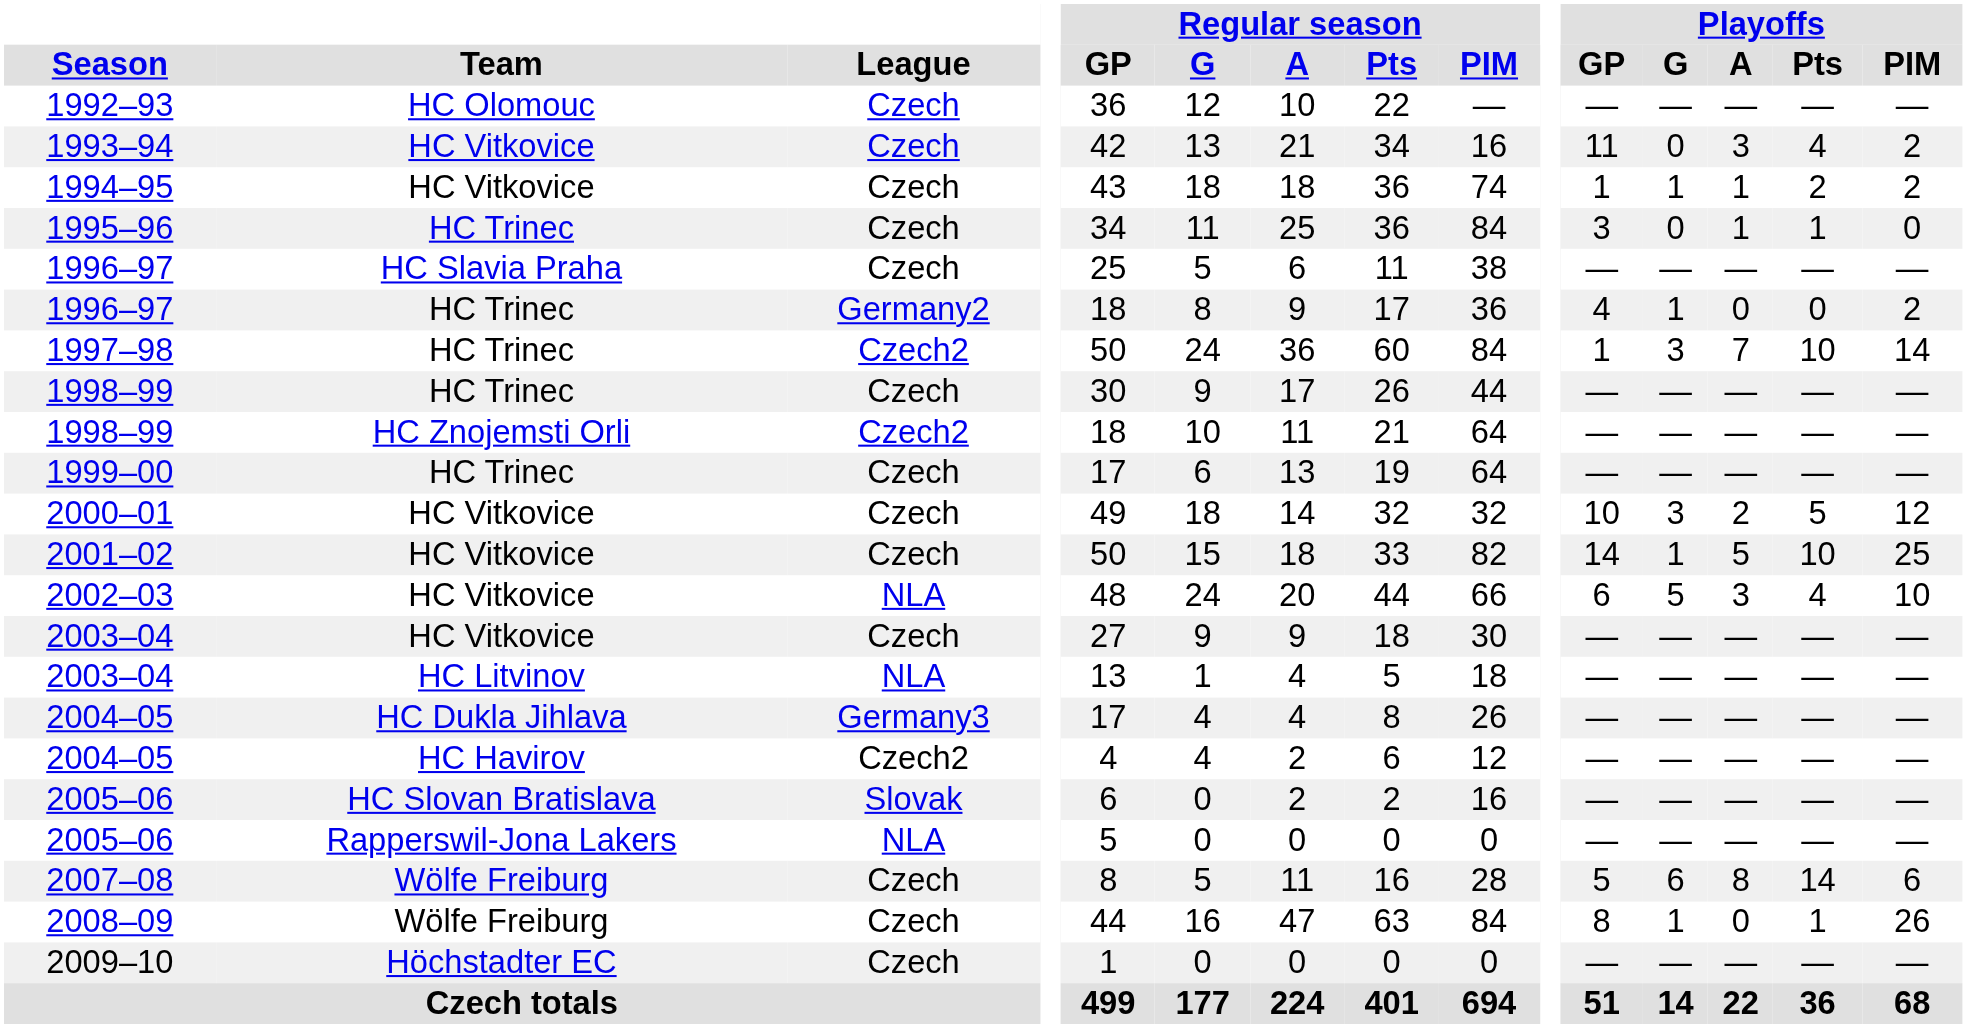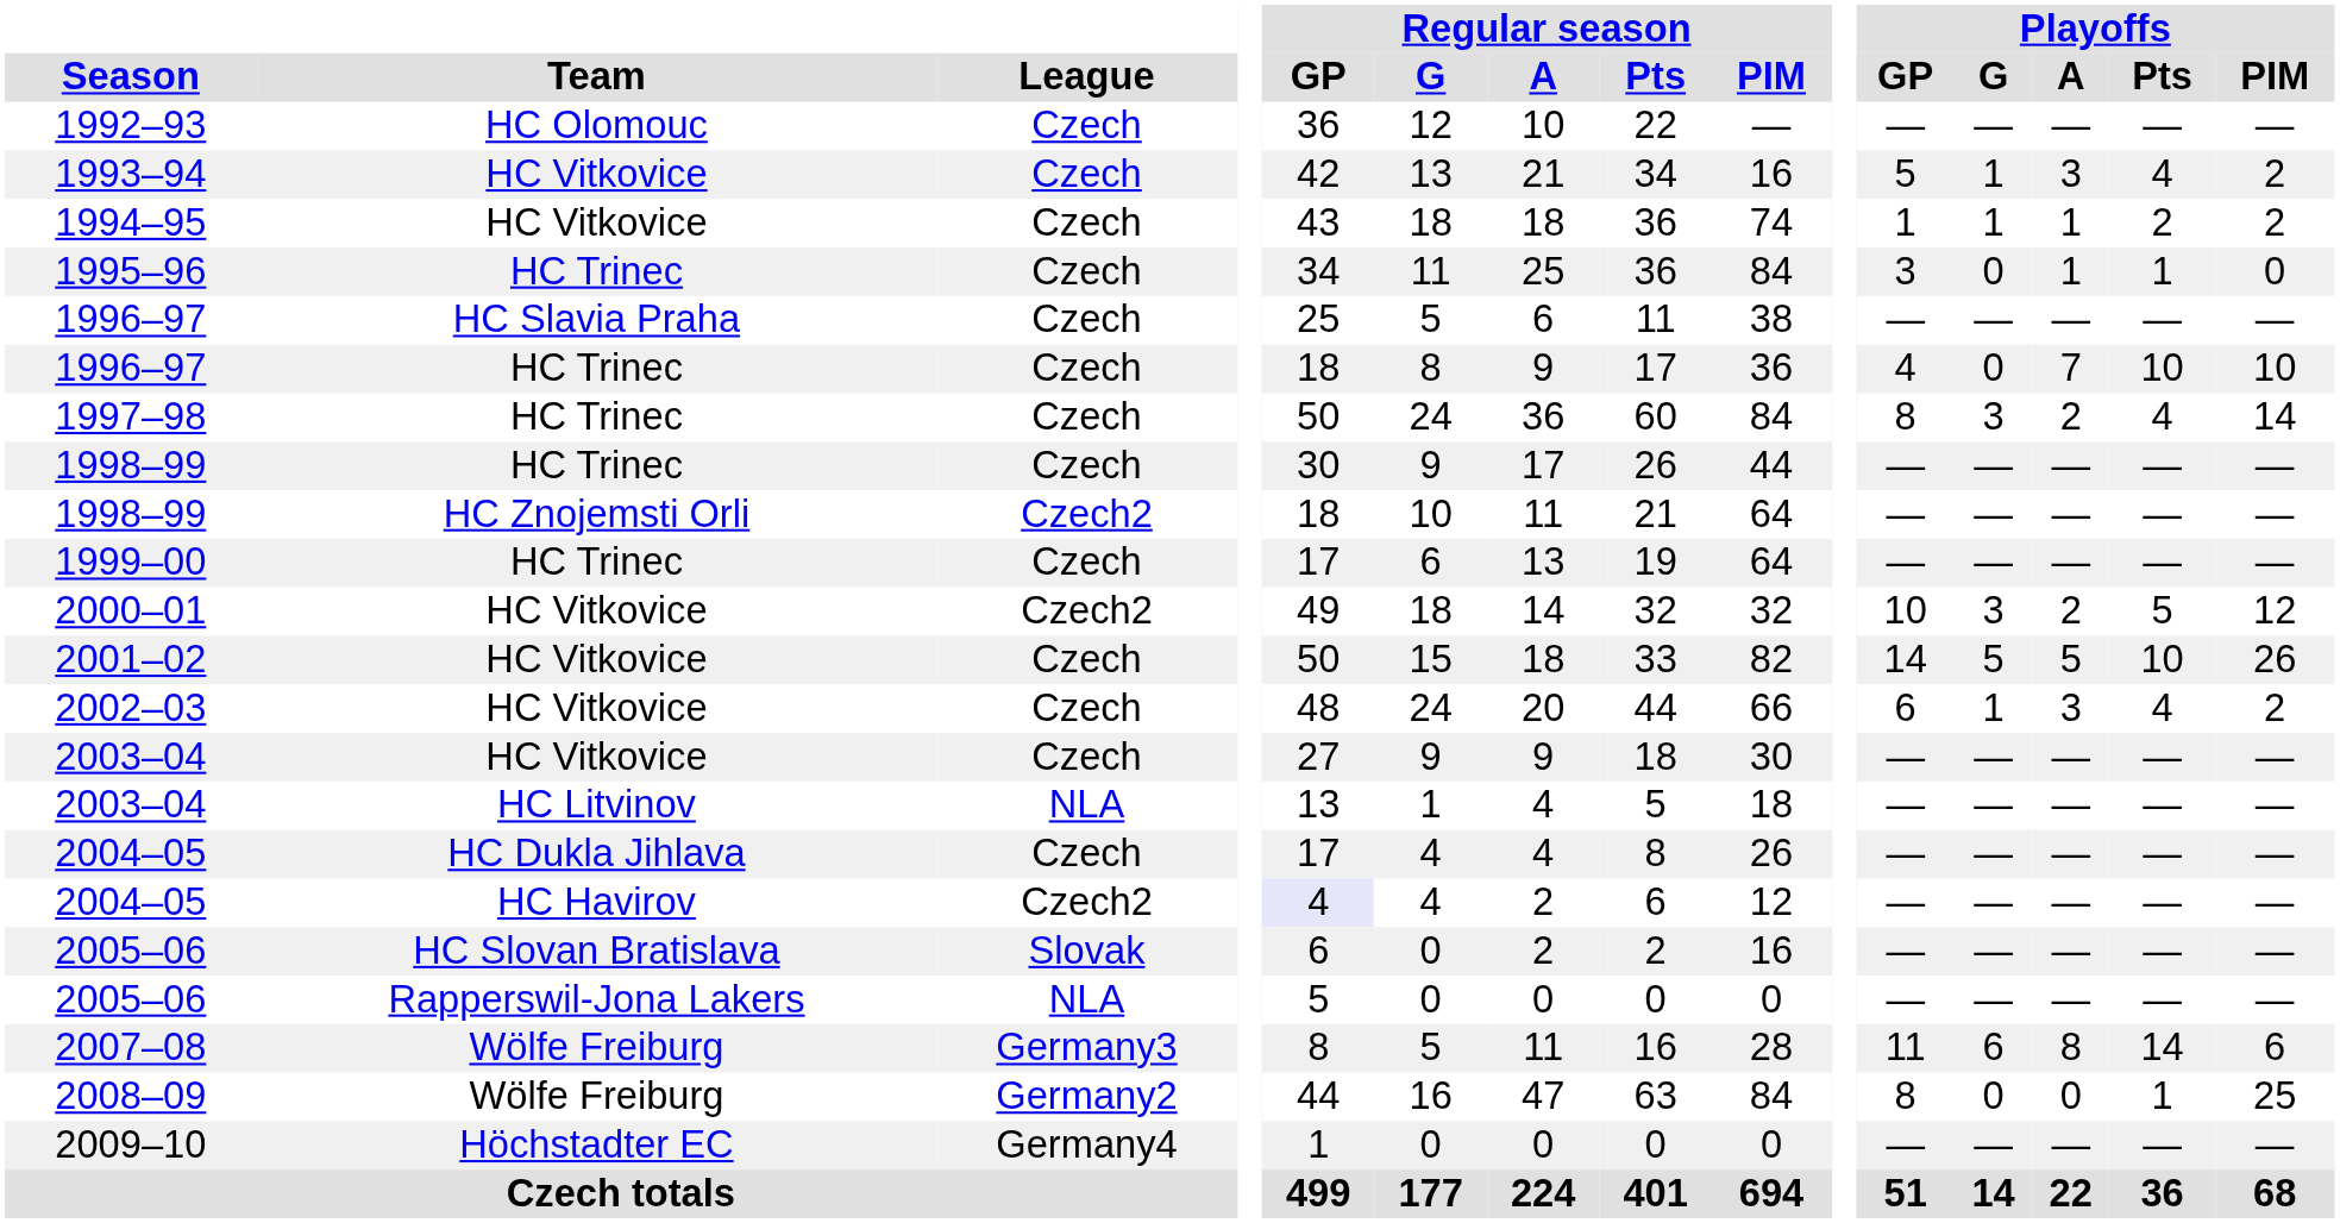 <table border="0" cellpadding="1" cellspacing="0" style="text-align:center; width:60em">
 <tr bgcolor="#e0e0e0">
 <th colspan="3" bgcolor="#ffffff"> </th>
 <th rowspan="99" bgcolor="#ffffff"> </th>
 <th colspan="5"><a href='#'>Regular season</a></th>
 <th rowspan="99" bgcolor="#ffffff"> </th>
 <th colspan="5"><a href='#'>Playoffs</a></th>
 </tr>
 <tr bgcolor="#e0e0e0">
 <th><a href='#'>Season</a></th>
 <th>Team</th>
 <th>League</th>
 <th>GP</th>
 <th><a href='#'>G</a></th>
 <th><a href='#'>A</a></th>
 <th><a href='#'>Pts</a></th>
 <th><a href='#'>PIM</a></th>
 <th>GP</th>
 <th>G</th>
 <th>A</th>
 <th>Pts</th>
 <th>PIM</th>
 </tr>
 <tr>
 <td><a href='#'>1992–93</a></td>
 <td><a href='#'>HC Olomouc</a></td>
 <td><a href='#'>Czech</a></td>
 <td>36</td>
 <td>12</td>
 <td>10</td>
 <td>22</td>
 <td>—</td>
 <td>—</td>
 <td>—</td>
 <td>—</td>
 <td>—</td>
 <td>—</td>
 </tr>
 <tr bgcolor="#f0f0f0">
 <td><a href='#'>1993–94</a></td>
 <td><a href='#'>HC Vitkovice</a></td>
 <td><a href='#'>Czech</a></td>
 <td>42</td>
 <td>13</td>
 <td>21</td>
 <td>34</td>
 <td>16</td>
-<td>11</td>
-<td>0</td>
+<td>5</td>
+<td>1</td>
 <td>3</td>
 <td>4</td>
 <td>2</td>
 </tr>
 <tr>
 <td><a href='#'>1994–95</a></td>
 <td>HC Vitkovice</td>
 <td>Czech</td>
 <td>43</td>
 <td>18</td>
 <td>18</td>
 <td>36</td>
 <td>74</td>
 <td>1</td>
 <td>1</td>
 <td>1</td>
 <td>2</td>
 <td>2</td>
 </tr>
 <tr bgcolor="#f0f0f0">
 <td><a href='#'>1995–96</a></td>
 <td><a href='#'>HC Trinec</a></td>
 <td>Czech</td>
 <td>34</td>
 <td>11</td>
 <td>25</td>
 <td>36</td>
 <td>84</td>
 <td>3</td>
 <td>0</td>
 <td>1</td>
 <td>1</td>
 <td>0</td>
 </tr>
 <tr>
 <td><a href='#'>1996–97</a></td>
 <td><a href='#'>HC Slavia Praha</a></td>
 <td>Czech</td>
 <td>25</td>
 <td>5</td>
 <td>6</td>
 <td>11</td>
 <td>38</td>
 <td>—</td>
 <td>—</td>
 <td>—</td>
 <td>—</td>
 <td>—</td>
 </tr>
 <tr bgcolor="#f0f0f0">
 <td><a href='#'>1996–97</a></td>
 <td>HC Trinec</td>
-<td><a href='#'>Germany2</a></td>
+<td>Czech</td>
 <td>18</td>
 <td>8</td>
 <td>9</td>
 <td>17</td>
 <td>36</td>
 <td>4</td>
-<td>1</td>
 <td>0</td>
-<td>0</td>
-<td>2</td>
+<td>7</td>
+<td>10</td>
+<td>10</td>
 </tr>
 <tr>
 <td><a href='#'>1997–98</a></td>
 <td>HC Trinec</td>
-<td><a href='#'>Czech2</a></td>
+<td>Czech</td>
 <td>50</td>
 <td>24</td>
 <td>36</td>
 <td>60</td>
 <td>84</td>
-<td>1</td>
+<td>8</td>
 <td>3</td>
-<td>7</td>
-<td>10</td>
+<td>2</td>
+<td>4</td>
 <td>14</td>
 </tr>
 <tr bgcolor="#f0f0f0">
 <td><a href='#'>1998–99</a></td>
 <td>HC Trinec</td>
 <td>Czech</td>
 <td>30</td>
 <td>9</td>
 <td>17</td>
 <td>26</td>
 <td>44</td>
 <td>—</td>
 <td>—</td>
 <td>—</td>
 <td>—</td>
 <td>—</td>
 </tr>
 <tr>
 <td><a href='#'>1998–99</a></td>
 <td><a href='#'>HC Znojemsti Orli</a></td>
 <td><a href='#'>Czech2</a></td>
 <td>18</td>
 <td>10</td>
 <td>11</td>
 <td>21</td>
 <td>64</td>
 <td>—</td>
 <td>—</td>
 <td>—</td>
 <td>—</td>
 <td>—</td>
 </tr>
 <tr bgcolor="#f0f0f0">
 <td><a href='#'>1999–00</a></td>
 <td>HC Trinec</td>
 <td>Czech</td>
 <td>17</td>
 <td>6</td>
 <td>13</td>
 <td>19</td>
 <td>64</td>
 <td>—</td>
 <td>—</td>
 <td>—</td>
 <td>—</td>
 <td>—</td>
 </tr>
 <tr>
 <td><a href='#'>2000–01</a></td>
 <td>HC Vitkovice</td>
-<td>Czech</td>
+<td>Czech2</td>
 <td>49</td>
 <td>18</td>
 <td>14</td>
 <td>32</td>
 <td>32</td>
 <td>10</td>
 <td>3</td>
 <td>2</td>
 <td>5</td>
 <td>12</td>
 </tr>
 <tr bgcolor="#f0f0f0">
 <td><a href='#'>2001–02</a></td>
 <td>HC Vitkovice</td>
 <td>Czech</td>
 <td>50</td>
 <td>15</td>
 <td>18</td>
 <td>33</td>
 <td>82</td>
 <td>14</td>
-<td>1</td>
+<td>5</td>
 <td>5</td>
 <td>10</td>
-<td>25</td>
+<td>26</td>
 </tr>
 <tr>
 <td><a href='#'>2002–03</a></td>
 <td>HC Vitkovice</td>
-<td><a href='#'>NLA</a></td>
+<td>Czech</td>
 <td>48</td>
 <td>24</td>
 <td>20</td>
 <td>44</td>
 <td>66</td>
 <td>6</td>
-<td>5</td>
+<td>1</td>
 <td>3</td>
 <td>4</td>
-<td>10</td>
+<td>2</td>
 </tr>
 <tr bgcolor="#f0f0f0">
 <td><a href='#'>2003–04</a></td>
 <td>HC Vitkovice</td>
 <td>Czech</td>
 <td>27</td>
 <td>9</td>
 <td>9</td>
 <td>18</td>
 <td>30</td>
 <td>—</td>
 <td>—</td>
 <td>—</td>
 <td>—</td>
 <td>—</td>
 </tr>
 <tr>
 <td><a href='#'>2003–04</a></td>
 <td><a href='#'>HC Litvinov</a></td>
 <td><a href='#'>NLA</a></td>
 <td>13</td>
 <td>1</td>
 <td>4</td>
 <td>5</td>
 <td>18</td>
 <td>—</td>
 <td>—</td>
 <td>—</td>
 <td>—</td>
 <td>—</td>
 </tr>
 <tr bgcolor="#f0f0f0">
 <td><a href='#'>2004–05</a></td>
 <td><a href='#'>HC Dukla Jihlava</a></td>
-<td><a href='#'>Germany3</a></td>
+<td>Czech</td>
 <td>17</td>
 <td>4</td>
 <td>4</td>
 <td>8</td>
 <td>26</td>
 <td>—</td>
 <td>—</td>
 <td>—</td>
 <td>—</td>
 <td>—</td>
 </tr>
 <tr>
 <td><a href='#'>2004–05</a></td>
 <td><a href='#'>HC Havirov</a></td>
 <td>Czech2</td>
-<td>4</td>
+<td style="background: lavender;">4</td>
 <td>4</td>
 <td>2</td>
 <td>6</td>
 <td>12</td>
 <td>—</td>
 <td>—</td>
 <td>—</td>
 <td>—</td>
 <td>—</td>
 </tr>
 <tr bgcolor="#f0f0f0">
 <td><a href='#'>2005–06</a></td>
 <td><a href='#'>HC Slovan Bratislava</a></td>
 <td><a href='#'>Slovak</a></td>
 <td>6</td>
 <td>0</td>
 <td>2</td>
 <td>2</td>
 <td>16</td>
 <td>—</td>
 <td>—</td>
 <td>—</td>
 <td>—</td>
 <td>—</td>
 </tr>
 <tr>
 <td><a href='#'>2005–06</a></td>
 <td><a href='#'>Rapperswil-Jona Lakers</a></td>
 <td><a href='#'>NLA</a></td>
 <td>5</td>
 <td>0</td>
 <td>0</td>
 <td>0</td>
 <td>0</td>
 <td>—</td>
 <td>—</td>
 <td>—</td>
 <td>—</td>
 <td>—</td>
 </tr>
 <tr bgcolor="#f0f0f0">
 <td><a href='#'>2007–08</a></td>
 <td><a href='#'>Wölfe Freiburg</a></td>
-<td>Czech</td>
+<td><a href='#'>Germany3</a></td>
 <td>8</td>
 <td>5</td>
 <td>11</td>
 <td>16</td>
 <td>28</td>
-<td>5</td>
+<td>11</td>
 <td>6</td>
 <td>8</td>
 <td>14</td>
 <td>6</td>
 </tr>
 <tr>
 <td><a href='#'>2008–09</a></td>
 <td>Wölfe Freiburg</td>
-<td>Czech</td>
+<td><a href='#'>Germany2</a></td>
 <td>44</td>
 <td>16</td>
 <td>47</td>
 <td>63</td>
 <td>84</td>
 <td>8</td>
-<td>1</td>
+<td>0</td>
 <td>0</td>
 <td>1</td>
-<td>26</td>
+<td>25</td>
 </tr>
 <tr bgcolor="#f0f0f0">
 <td>2009–10</td>
 <td><a href='#'>Höchstadter EC</a></td>
-<td>Czech</td>
+<td>Germany4</td>
 <td>1</td>
 <td>0</td>
 <td>0</td>
 <td>0</td>
 <td>0</td>
 <td>—</td>
 <td>—</td>
 <td>—</td>
 <td>—</td>
 <td>—</td>
 </tr>
 <tr>
 </tr>
 <tr ALIGN="center" bgcolor="#e0e0e0">
 <th colspan="3">Czech totals</th>
 <th ALIGN="center">499</th>
 <th ALIGN="center">177</th>
 <th ALIGN="center">224</th>
 <th ALIGN="center">401</th>
 <th ALIGN="center">694</th>
 <th ALIGN="center">51</th>
 <th ALIGN="center">14</th>
 <th ALIGN="center">22</th>
 <th ALIGN="center">36</th>
 <th ALIGN="center">68</th>
 </tr>
 </table>
